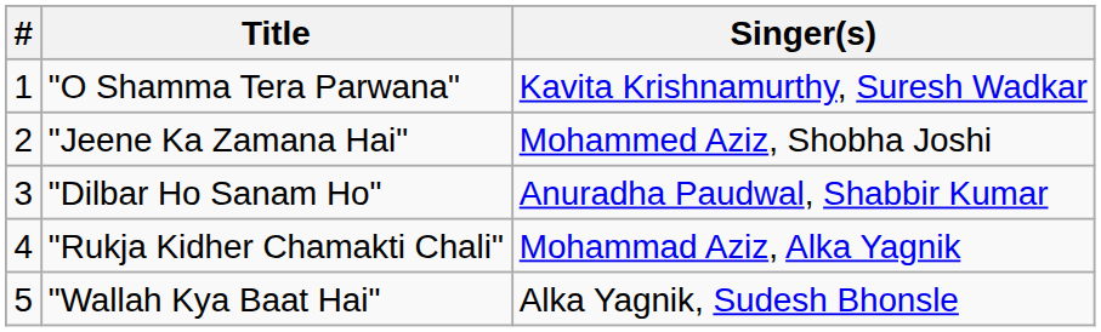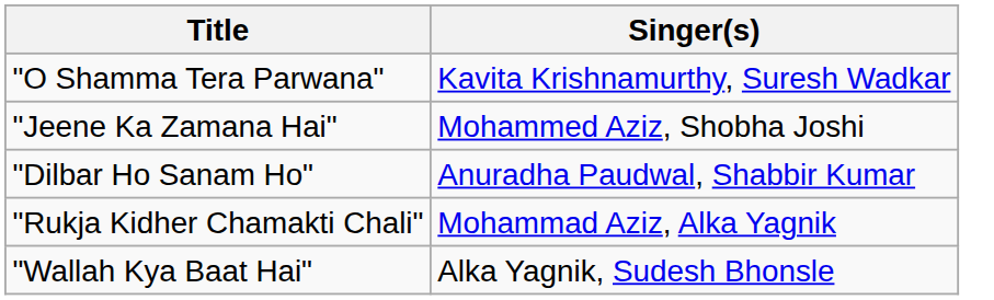 <table class="wikitable" style="font-size:95%;">
 <tr>
-<th>#</th>
 <th>Title</th>
 <th>Singer(s)</th>
 </tr>
 <tr>
-<td>1</td>
 <td>"O Shamma Tera Parwana"</td>
 <td><a href='#'>Kavita Krishnamurthy</a>, <a href='#'>Suresh Wadkar</a></td>
 </tr>
 <tr>
-<td>2</td>
 <td>"Jeene Ka Zamana Hai"</td>
 <td><a href='#'>Mohammed Aziz</a>, Shobha Joshi</td>
 </tr>
 <tr>
-<td>3</td>
 <td>"Dilbar Ho Sanam Ho"</td>
 <td><a href='#'>Anuradha Paudwal</a>, <a href='#'>Shabbir Kumar</a></td>
 </tr>
 <tr>
-<td>4</td>
 <td>"Rukja Kidher Chamakti Chali"</td>
 <td><a href='#'>Mohammad Aziz</a>, <a href='#'>Alka Yagnik</a></td>
 </tr>
 <tr>
-<td>5</td>
 <td>"Wallah Kya Baat Hai"</td>
 <td>Alka Yagnik, <a href='#'>Sudesh Bhonsle</a></td>
 </tr>
 </table>
